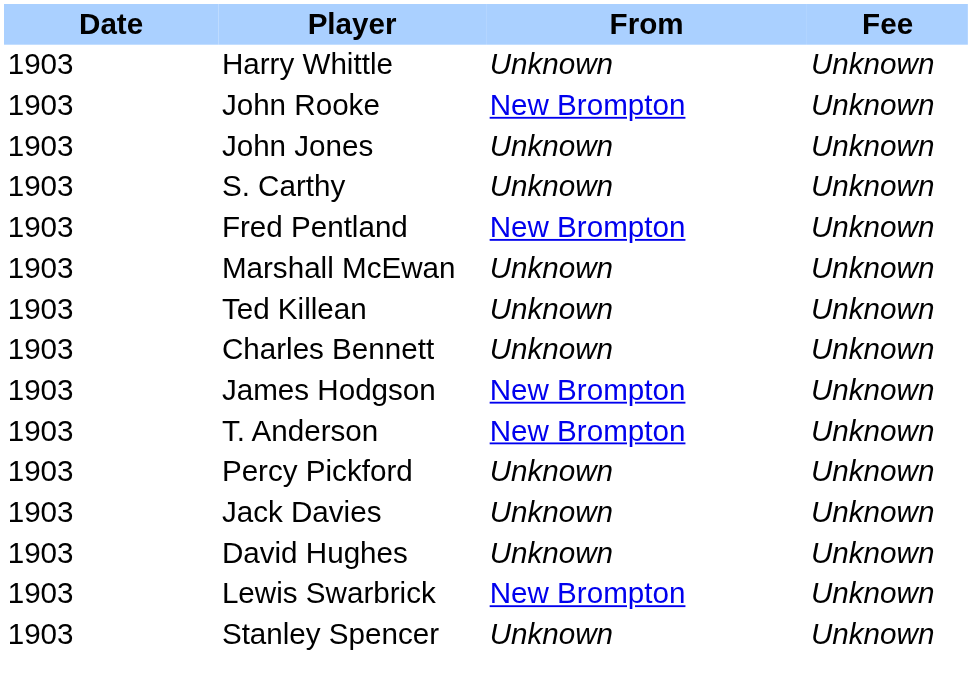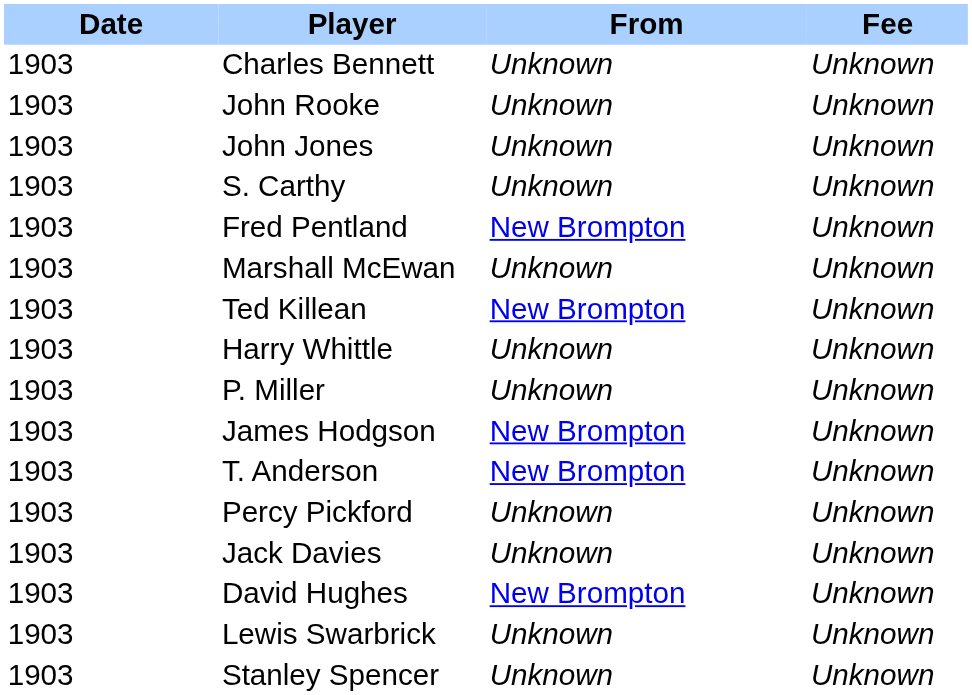 <table border="0" cellspacing="0" cellpadding="2">
 <tr bgcolor=AAD0FF>
 <th width=20%>Date</th>
 <th width=25%>Player</th>
 <th width=30%>From</th>
 <th width=15%>Fee</th>
 </tr>
 <tr>
 <td>1903</td>
-<td>Harry Whittle</td>
+<td>Charles Bennett</td>
 <td><em>Unknown</em></td>
 <td><em>Unknown</em></td>
 </tr>
 <tr>
 <td>1903</td>
 <td>John Rooke</td>
-<td><a href='#'>New Brompton</a></td>
+<td><em>Unknown</em></td>
 <td><em>Unknown</em></td>
 </tr>
 <tr>
 <td>1903</td>
 <td>John Jones</td>
 <td><em>Unknown</em></td>
 <td><em>Unknown</em></td>
 </tr>
 <tr>
 <td>1903</td>
 <td>S. Carthy</td>
 <td><em>Unknown</em></td>
 <td><em>Unknown</em></td>
 </tr>
 <tr>
 <td>1903</td>
 <td>Fred Pentland</td>
 <td><a href='#'>New Brompton</a></td>
 <td><em>Unknown</em></td>
 </tr>
 <tr>
 <td>1903</td>
 <td>Marshall McEwan</td>
 <td><em>Unknown</em></td>
 <td><em>Unknown</em></td>
 </tr>
 <tr>
 <td>1903</td>
 <td>Ted Killean</td>
+<td><a href='#'>New Brompton</a></td>
+<td><em>Unknown</em></td>
+</tr>
+<tr>
+<td>1903</td>
+<td>Harry Whittle</td>
 <td><em>Unknown</em></td>
 <td><em>Unknown</em></td>
 </tr>
 <tr>
 <td>1903</td>
-<td>Charles Bennett</td>
+<td>P. Miller</td>
 <td><em>Unknown</em></td>
 <td><em>Unknown</em></td>
 </tr>
 <tr>
 <td>1903</td>
 <td>James Hodgson</td>
 <td><a href='#'>New Brompton</a></td>
 <td><em>Unknown</em></td>
 </tr>
 <tr>
 <td>1903</td>
 <td>T. Anderson</td>
 <td><a href='#'>New Brompton</a></td>
 <td><em>Unknown</em></td>
 </tr>
 <tr>
 <td>1903</td>
 <td>Percy Pickford</td>
 <td><em>Unknown</em></td>
 <td><em>Unknown</em></td>
 </tr>
 <tr>
 <td>1903</td>
 <td>Jack Davies</td>
 <td><em>Unknown</em></td>
 <td><em>Unknown</em></td>
 </tr>
 <tr>
 <td>1903</td>
 <td>David Hughes</td>
-<td><em>Unknown</em></td>
+<td><a href='#'>New Brompton</a></td>
 <td><em>Unknown</em></td>
 </tr>
 <tr>
 <td>1903</td>
 <td>Lewis Swarbrick</td>
-<td><a href='#'>New Brompton</a></td>
+<td><em>Unknown</em></td>
 <td><em>Unknown</em></td>
 </tr>
 <tr>
 <td>1903</td>
 <td>Stanley Spencer</td>
 <td><em>Unknown</em></td>
 <td><em>Unknown</em></td>
 </tr>
 </table>
